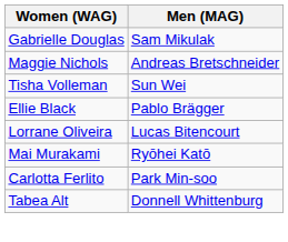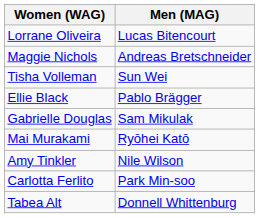 <table class="wikitable">
 <tr>
 <th>Women (WAG)</th>
 <th>Men (MAG)</th>
 </tr>
 <tr>
-<td> <a href='#'>Gabrielle Douglas</a></td>
-<td> <a href='#'>Sam Mikulak</a></td>
+<td> <a href='#'>Lorrane Oliveira</a></td>
+<td> <a href='#'>Lucas Bitencourt</a></td>
 </tr>
 <tr>
 <td> <a href='#'>Maggie Nichols</a></td>
 <td> <a href='#'>Andreas Bretschneider</a></td>
 </tr>
 <tr>
 <td> <a href='#'>Tisha Volleman</a></td>
 <td> <a href='#'>Sun Wei</a></td>
 </tr>
 <tr>
 <td> <a href='#'>Ellie Black</a></td>
 <td> <a href='#'>Pablo Brägger</a></td>
 </tr>
 <tr>
-<td> <a href='#'>Lorrane Oliveira</a></td>
-<td> <a href='#'>Lucas Bitencourt</a></td>
+<td> <a href='#'>Gabrielle Douglas</a></td>
+<td> <a href='#'>Sam Mikulak</a></td>
 </tr>
 <tr>
 <td> <a href='#'>Mai Murakami</a></td>
 <td> <a href='#'>Ryōhei Katō</a></td>
+</tr>
+<tr>
+<td> <a href='#'>Amy Tinkler</a></td>
+<td> <a href='#'>Nile Wilson</a></td>
 </tr>
 <tr>
 <td> <a href='#'>Carlotta Ferlito</a></td>
 <td> <a href='#'>Park Min-soo</a></td>
 </tr>
 <tr>
 <td> <a href='#'>Tabea Alt</a></td>
 <td> <a href='#'>Donnell Whittenburg</a></td>
 </tr>
 </table>
